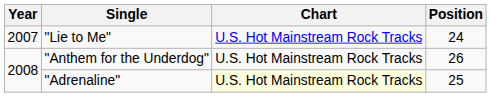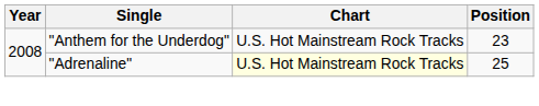 <table class="wikitable">
 <tr>
 <th>Year</th>
 <th>Single</th>
 <th>Chart</th>
 <th>Position</th>
 </tr>
 <tr>
-<td>2007</td>
-<td>"Lie to Me"</td>
-<td><a href='#'>U.S. Hot Mainstream Rock Tracks</a></td>
-<td style="text-align:center;">24</td>
-</tr>
-<tr>
 <td rowspan="2">2008</td>
 <td>"Anthem for the Underdog"</td>
 <td>U.S. Hot Mainstream Rock Tracks</td>
-<td style="text-align:center;">26</td>
+<td style="text-align:center;">23</td>
 </tr>
 <tr>
 <td>"Adrenaline"</td>
 <td style="background: lightyellow;">U.S. Hot Mainstream Rock Tracks</td>
 <td style="text-align:center;">25</td>
 </tr>
 </table>
